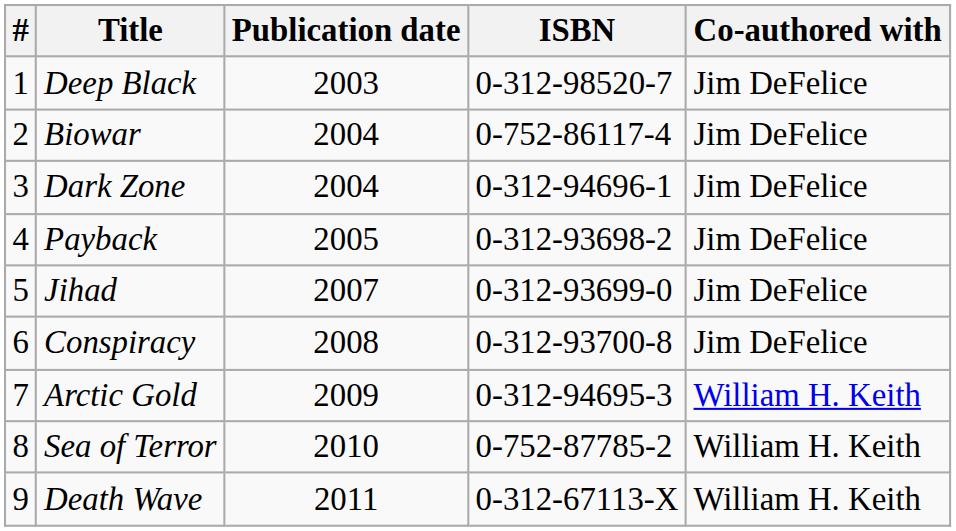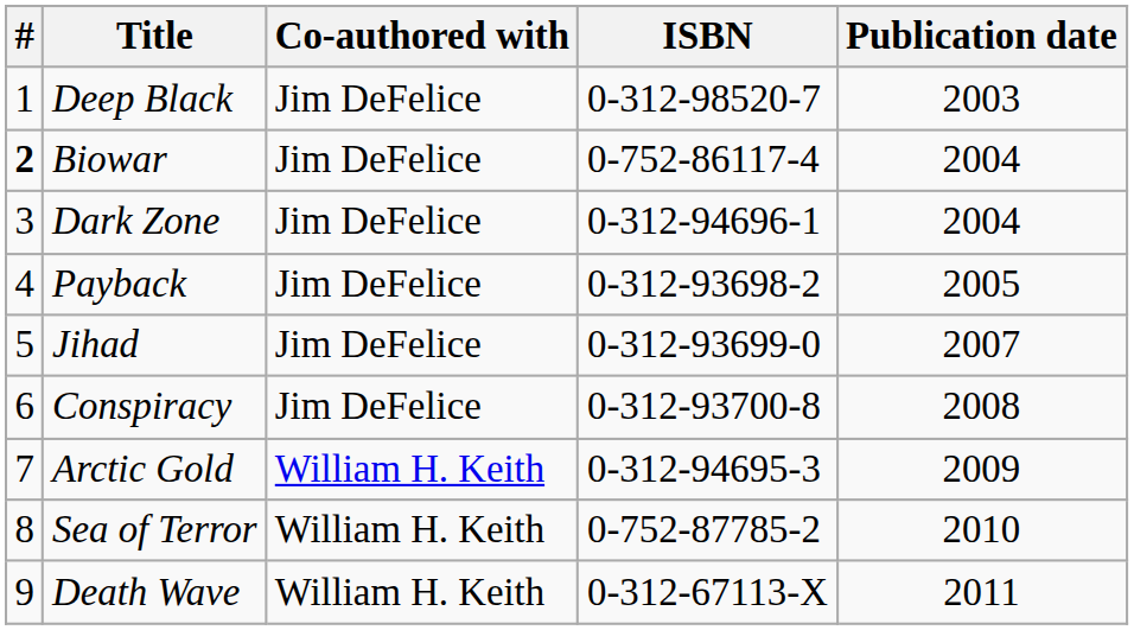 <table class=wikitable>
 <tr>
 <th>#</th>
 <th>Title</th>
+<th>Co-authored with</th>
+<th>ISBN</th>
 <th>Publication date</th>
-<th>ISBN</th>
-<th>Co-authored with</th>
 </tr>
 <tr>
 <td style="text-align:center">1</td>
 <td><em>Deep Black</em></td>
+<td>Jim DeFelice</td>
+<td>0-312-98520-7</td>
 <td style="text-align:center">2003</td>
-<td>0-312-98520-7</td>
-<td>Jim DeFelice</td>
 </tr>
 <tr>
-<td style="text-align:center">2</td>
+<td style="text-align:center"><strong>2</strong></td>
 <td><em>Biowar</em></td>
+<td>Jim DeFelice</td>
+<td>0-752-86117-4</td>
 <td style="text-align:center">2004</td>
-<td>0-752-86117-4</td>
-<td>Jim DeFelice</td>
 </tr>
 <tr>
 <td style="text-align:center">3</td>
 <td><em>Dark Zone</em></td>
+<td>Jim DeFelice</td>
+<td>0-312-94696-1</td>
 <td style="text-align:center">2004</td>
-<td>0-312-94696-1</td>
-<td>Jim DeFelice</td>
 </tr>
 <tr>
 <td style="text-align:center">4</td>
 <td><em>Payback</em></td>
+<td>Jim DeFelice</td>
+<td>0-312-93698-2</td>
 <td style="text-align:center">2005</td>
-<td>0-312-93698-2</td>
-<td>Jim DeFelice</td>
 </tr>
 <tr>
 <td style="text-align:center">5</td>
 <td><em>Jihad</em></td>
+<td>Jim DeFelice</td>
+<td>0-312-93699-0</td>
 <td style="text-align:center">2007</td>
-<td>0-312-93699-0</td>
-<td>Jim DeFelice</td>
 </tr>
 <tr>
 <td style="text-align:center">6</td>
 <td><em>Conspiracy</em></td>
+<td>Jim DeFelice</td>
+<td>0-312-93700-8</td>
 <td style="text-align:center">2008</td>
-<td>0-312-93700-8</td>
-<td>Jim DeFelice</td>
 </tr>
 <tr>
 <td style="text-align:center">7</td>
 <td><em>Arctic Gold</em></td>
+<td><a href='#'>William H. Keith</a></td>
+<td>0-312-94695-3</td>
 <td style="text-align:center">2009</td>
-<td>0-312-94695-3</td>
-<td><a href='#'>William H. Keith</a></td>
 </tr>
 <tr>
 <td style="text-align:center">8</td>
 <td><em>Sea of Terror</em></td>
+<td>William H. Keith</td>
+<td>0-752-87785-2</td>
 <td style="text-align:center">2010</td>
-<td>0-752-87785-2</td>
-<td>William H. Keith</td>
 </tr>
 <tr>
 <td style="text-align:center">9</td>
 <td><em>Death Wave</em></td>
+<td>William H. Keith</td>
+<td>0-312-67113-X</td>
 <td style="text-align:center">2011</td>
-<td>0-312-67113-X</td>
-<td>William H. Keith</td>
 </tr>
 </table>
